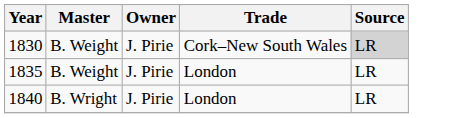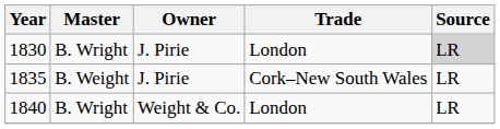 <table class="sortable wikitable">
 <tr>
 <th>Year</th>
 <th>Master</th>
 <th>Owner</th>
 <th>Trade</th>
 <th>Source</th>
 </tr>
 <tr>
 <td>1830</td>
-<td>B. Weight</td>
+<td>B. Wright</td>
 <td>J. Pirie</td>
-<td>Cork–New South Wales</td>
+<td>London</td>
 <td style="background: lightgrey;">LR</td>
 </tr>
 <tr>
 <td>1835</td>
 <td>B. Weight</td>
 <td>J. Pirie</td>
-<td>London</td>
+<td>Cork–New South Wales</td>
 <td>LR</td>
 </tr>
 <tr>
 <td>1840</td>
 <td>B. Wright</td>
-<td>J. Pirie</td>
+<td>Weight & Co.</td>
 <td>London</td>
 <td>LR</td>
 </tr>
 <tr>
 </tr>
 </table>
